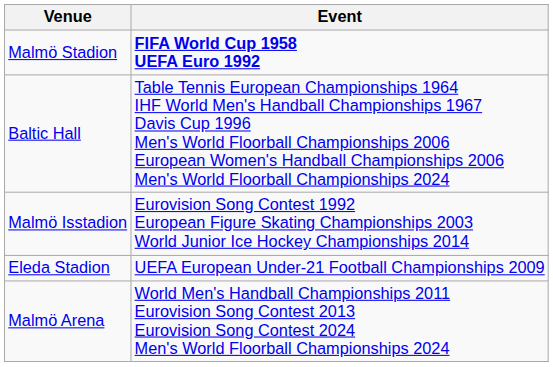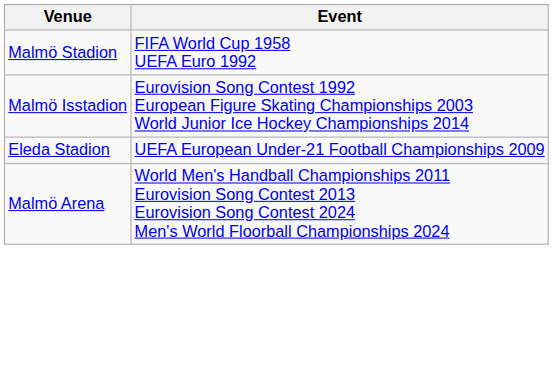 <table class="wikitable sortable">
 <tr>
 <th>Venue</th>
 <th>Event</th>
 </tr>
 <tr>
 <td><a href='#'>Malmö Stadion</a></td>
-<td><strong><a href='#'>FIFA World Cup 1958</a><br><a href='#'>UEFA Euro 1992</a></strong></td>
-</tr>
-<tr>
-<td><a href='#'>Baltic Hall</a></td>
-<td><a href='#'>Table Tennis European Championships 1964</a><br><a href='#'>IHF World Men's Handball Championships 1967</a><br><a href='#'>Davis Cup 1996</a><br><a href='#'>Men's World Floorball Championships 2006</a><br><a href='#'>European Women's Handball Championships 2006</a> <br><a href='#'>Men's World Floorball Championships 2024</a></td>
+<td><a href='#'>FIFA World Cup 1958</a><br><a href='#'>UEFA Euro 1992</a></td>
 </tr>
 <tr>
 <td><a href='#'>Malmö Isstadion</a></td>
 <td><a href='#'>Eurovision Song Contest 1992</a><br><a href='#'>European Figure Skating Championships 2003</a><br><a href='#'>World Junior Ice Hockey Championships 2014</a></td>
 </tr>
 <tr>
 <td><a href='#'>Eleda Stadion</a></td>
 <td><a href='#'>UEFA European Under-21 Football Championships 2009</a></td>
 </tr>
 <tr>
 <td><a href='#'>Malmö Arena</a></td>
 <td><a href='#'>World Men's Handball Championships 2011</a><br><a href='#'>Eurovision Song Contest 2013</a><br><a href='#'>Eurovision Song Contest 2024</a><br><a href='#'>Men's World Floorball Championships 2024</a></td>
 </tr>
 </table>
